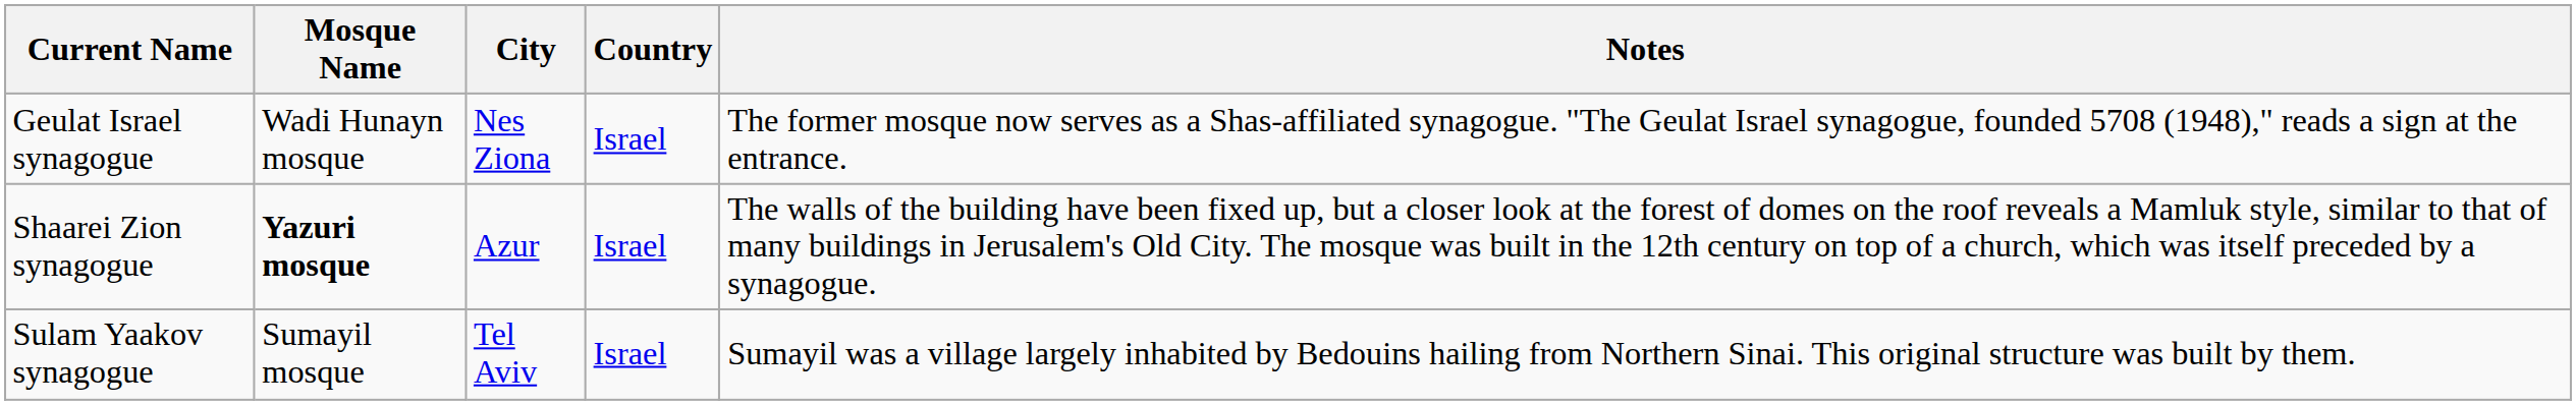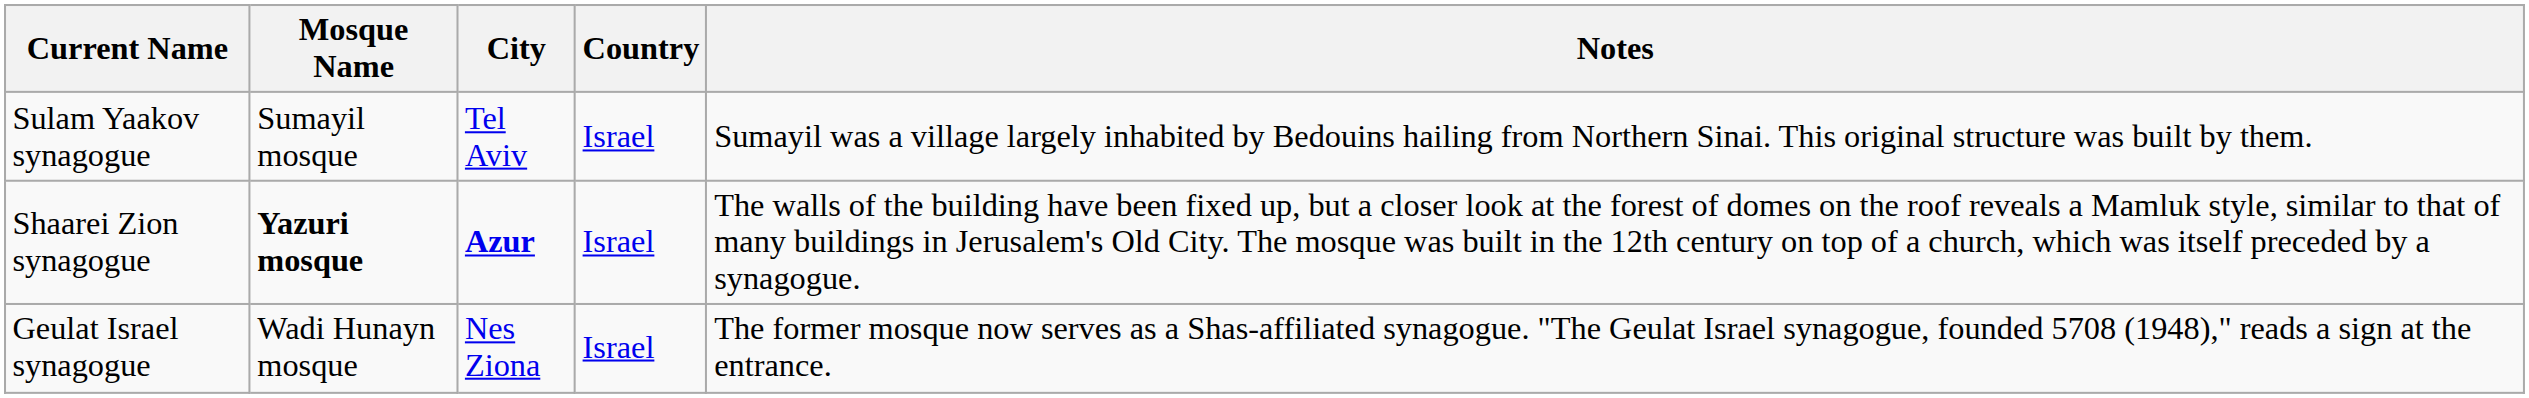 <table class="wikitable sortable">
 <tr>
 <th><strong>Current Name</strong></th>
 <th><strong>Mosque Name</strong></th>
 <th><strong>City</strong></th>
 <th><strong>Country</strong></th>
 <th><strong>Notes</strong></th>
 </tr>
 <tr>
+<td>Sulam Yaakov synagogue</td>
+<td>Sumayil mosque</td>
+<td><a href='#'>Tel Aviv</a></td>
+<td><a href='#'>Israel</a></td>
+<td>Sumayil was a village largely inhabited by Bedouins hailing from Northern Sinai. This original structure was built by them.</td>
+</tr>
+<tr>
+<td>Shaarei Zion synagogue</td>
+<td><strong>Yazuri mosque</strong></td>
+<td><strong><a href='#'>Azur</a></strong></td>
+<td><a href='#'>Israel</a></td>
+<td>The walls of the building have been fixed up, but a closer look at the forest of domes on the roof reveals a Mamluk style, similar to that of many buildings in Jerusalem's Old City. The mosque was built in the 12th century on top of a church, which was itself preceded by a synagogue.</td>
+</tr>
+<tr>
 <td>Geulat Israel synagogue</td>
 <td>Wadi Hunayn mosque</td>
 <td><a href='#'>Nes Ziona</a></td>
 <td><a href='#'>Israel</a></td>
 <td>The former mosque now serves as a Shas-affiliated synagogue. "The Geulat Israel synagogue, founded 5708 (1948)," reads a sign at the entrance.</td>
 </tr>
-<tr>
-<td>Shaarei Zion synagogue</td>
-<td><strong>Yazuri mosque</strong></td>
-<td><a href='#'>Azur</a></td>
-<td><a href='#'>Israel</a></td>
-<td>The walls of the building have been fixed up, but a closer look at the forest of domes on the roof reveals a Mamluk style, similar to that of many buildings in Jerusalem's Old City. The mosque was built in the 12th century on top of a church, which was itself preceded by a synagogue.</td>
-</tr>
-<tr>
-<td>Sulam Yaakov synagogue</td>
-<td>Sumayil mosque</td>
-<td><a href='#'>Tel Aviv</a></td>
-<td><a href='#'>Israel</a></td>
-<td>Sumayil was a village largely inhabited by Bedouins hailing from Northern Sinai. This original structure was built by them.</td>
-</tr>
 </table>
